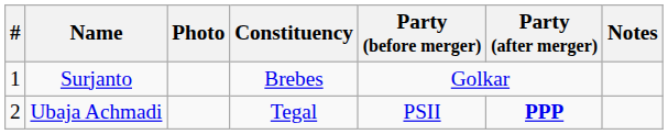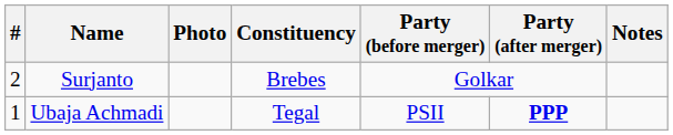 <table class="wikitable sortable" style="text-align: center">
 <tr>
 <th>#</th>
 <th>Name</th>
 <th>Photo</th>
 <th>Constituency</th>
 <th>Party<br><small>(before merger)</small></th>
 <th>Party<br><small>(after merger)</small></th>
 <th>Notes</th>
 </tr>
 <tr>
-<td>1</td>
+<td>2</td>
 <td><a href='#'>Surjanto</a></td>
 <td></td>
 <td><a href='#'>Brebes</a></td>
 <td colspan="2"><a href='#'>Golkar</a></td>
 <td></td>
 </tr>
 <tr>
-<td>2</td>
+<td>1</td>
 <td><a href='#'>Ubaja Achmadi</a></td>
 <td></td>
 <td><a href='#'>Tegal</a></td>
 <td><a href='#'>PSII</a></td>
 <td><strong><a href='#'>PPP</a></strong></td>
 <td></td>
 </tr>
 </table>
